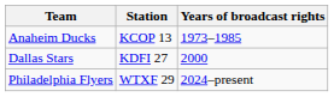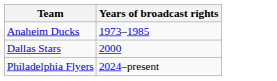 <table class="wikitable">
 <tr>
 <th>Team</th>
-<th>Station</th>
 <th>Years of broadcast rights</th>
 </tr>
 <tr>
 <td><a href='#'>Anaheim Ducks</a></td>
-<td><a href='#'>KCOP</a> 13</td>
 <td><a href='#'>1973</a>–<a href='#'>1985</a></td>
 </tr>
 <tr>
 <td><a href='#'>Dallas Stars</a></td>
-<td><a href='#'>KDFI</a> 27</td>
 <td><a href='#'>2000</a></td>
 </tr>
 <tr>
 <td><a href='#'>Philadelphia Flyers</a></td>
-<td><a href='#'>WTXF</a> 29</td>
 <td><a href='#'>2024</a>–present</td>
 </tr>
 </table>
